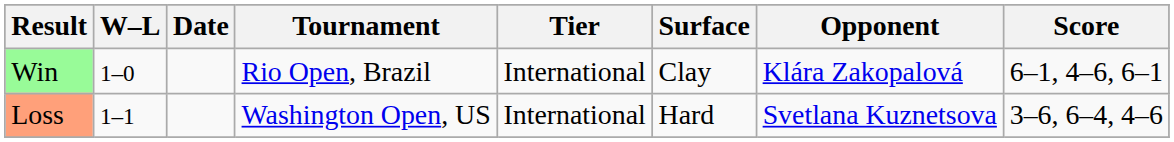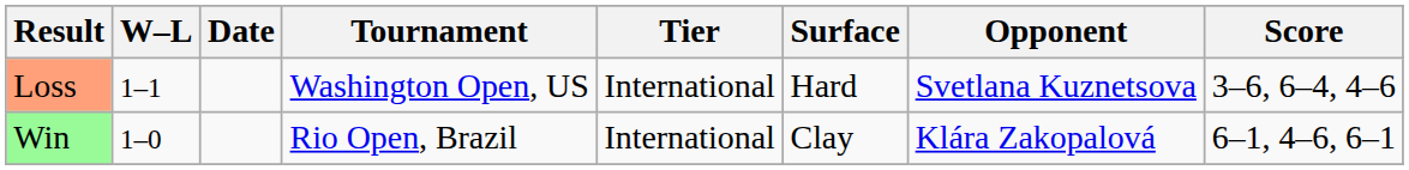 <table class="sortable wikitable">
 <tr>
 <th>Result</th>
 <th class="unsortable">W–L</th>
 <th>Date</th>
 <th>Tournament</th>
 <th>Tier</th>
 <th>Surface</th>
 <th>Opponent</th>
 <th class="unsortable">Score</th>
 </tr>
 <tr>
+<td bgcolor=FFA07A>Loss</td>
+<td><small>1–1</small></td>
+<td><a href='#'></a></td>
+<td><a href='#'>Washington Open</a>, US</td>
+<td>International</td>
+<td>Hard</td>
+<td> <a href='#'>Svetlana Kuznetsova</a></td>
+<td>3–6, 6–4, 4–6</td>
+</tr>
+<tr>
 <td bgcolor=98fb98>Win</td>
 <td><small>1–0</small></td>
 <td><a href='#'></a></td>
 <td><a href='#'>Rio Open</a>, Brazil</td>
 <td>International</td>
 <td>Clay</td>
 <td> <a href='#'>Klára Zakopalová</a></td>
 <td>6–1, 4–6, 6–1</td>
 </tr>
-<tr>
-<td bgcolor=FFA07A>Loss</td>
-<td><small>1–1</small></td>
-<td><a href='#'></a></td>
-<td><a href='#'>Washington Open</a>, US</td>
-<td>International</td>
-<td>Hard</td>
-<td> <a href='#'>Svetlana Kuznetsova</a></td>
-<td>3–6, 6–4, 4–6</td>
-</tr>
 </table>
